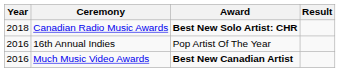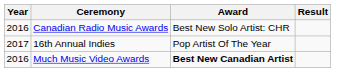 <table class="wikitable plainrowheaders">
 <tr>
 <th>Year</th>
 <th>Ceremony</th>
 <th>Award</th>
 <th>Result</th>
 </tr>
 <tr>
-<td>2018</td>
+<td>2016</td>
 <td><a href='#'>Canadian Radio Music Awards</a></td>
-<td><strong>Best New Solo Artist: CHR</strong></td>
+<td>Best New Solo Artist: CHR</td>
 <td></td>
 </tr>
 <tr>
-<td>2016</td>
+<td>2017</td>
 <td>16th Annual Indies</td>
 <td>Pop Artist Of The Year</td>
 <td></td>
 </tr>
 <tr>
 <td>2016</td>
 <td><a href='#'>Much Music Video Awards</a></td>
 <td><strong>Best New Canadian Artist</strong></td>
 <td></td>
 </tr>
 </table>
